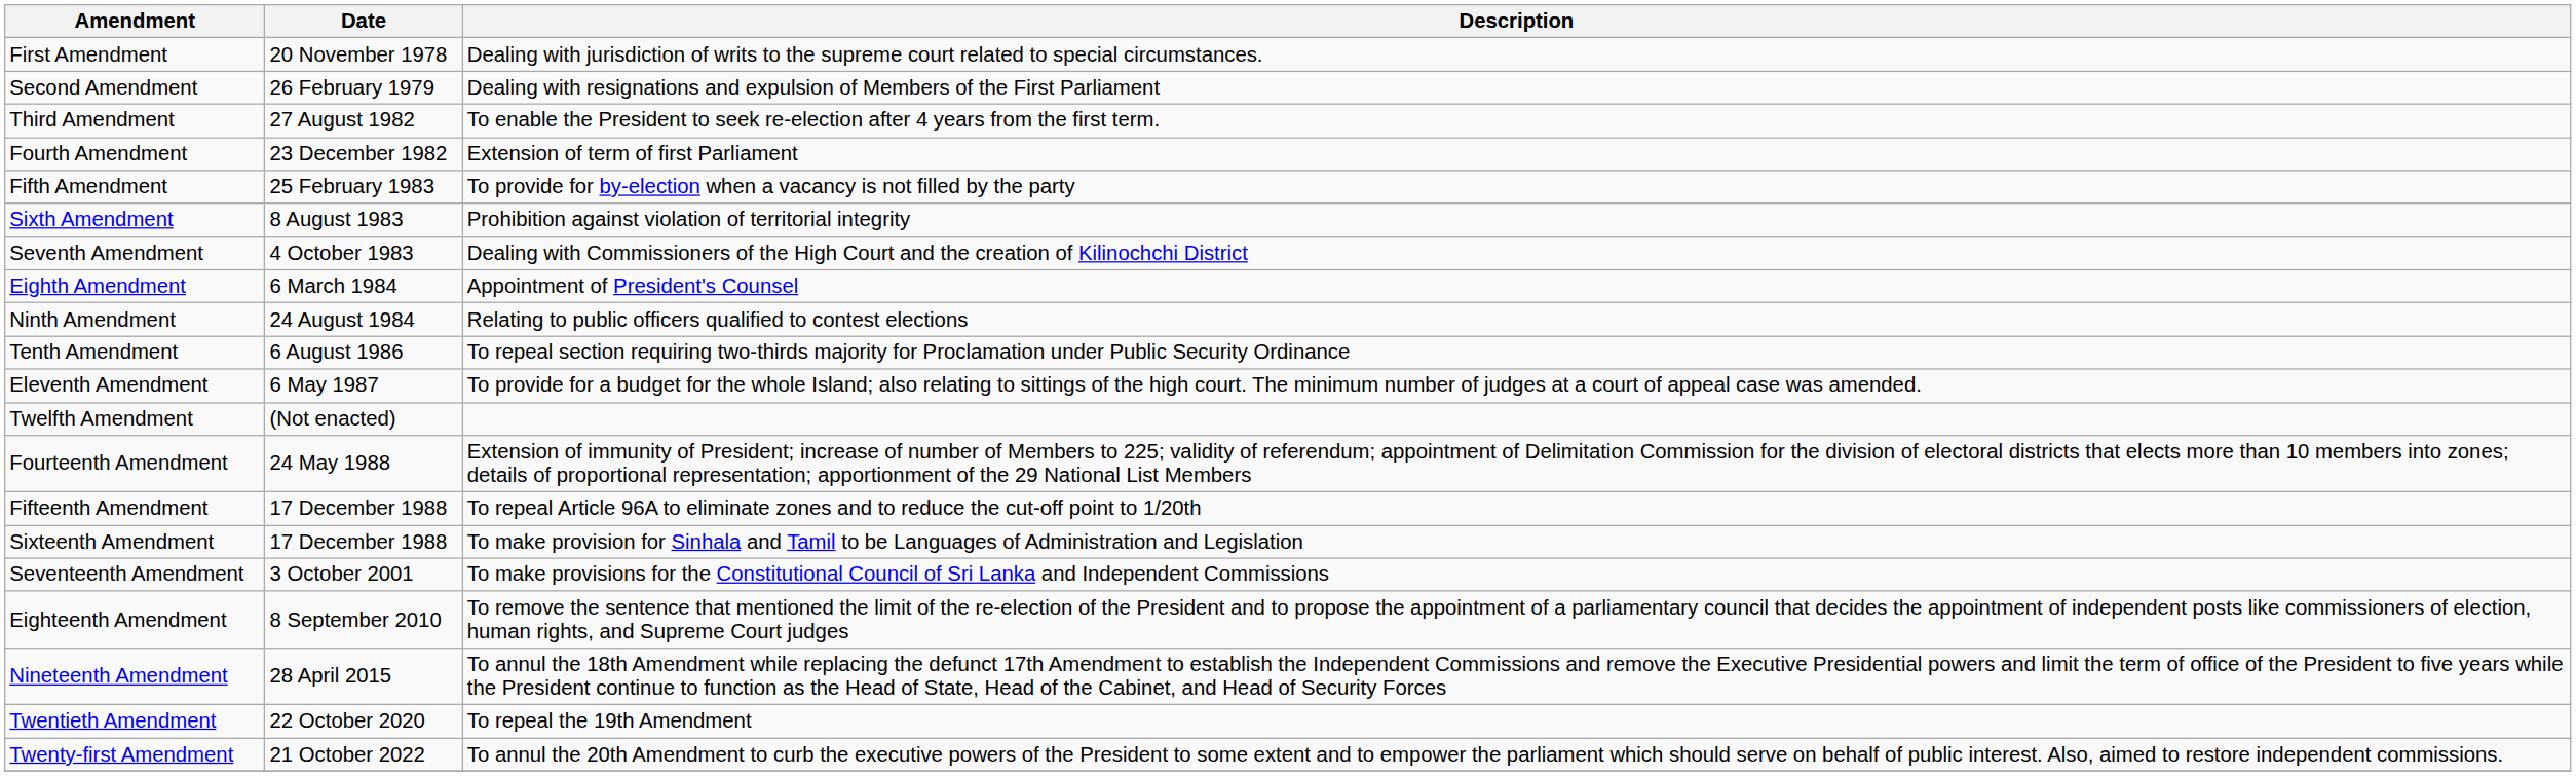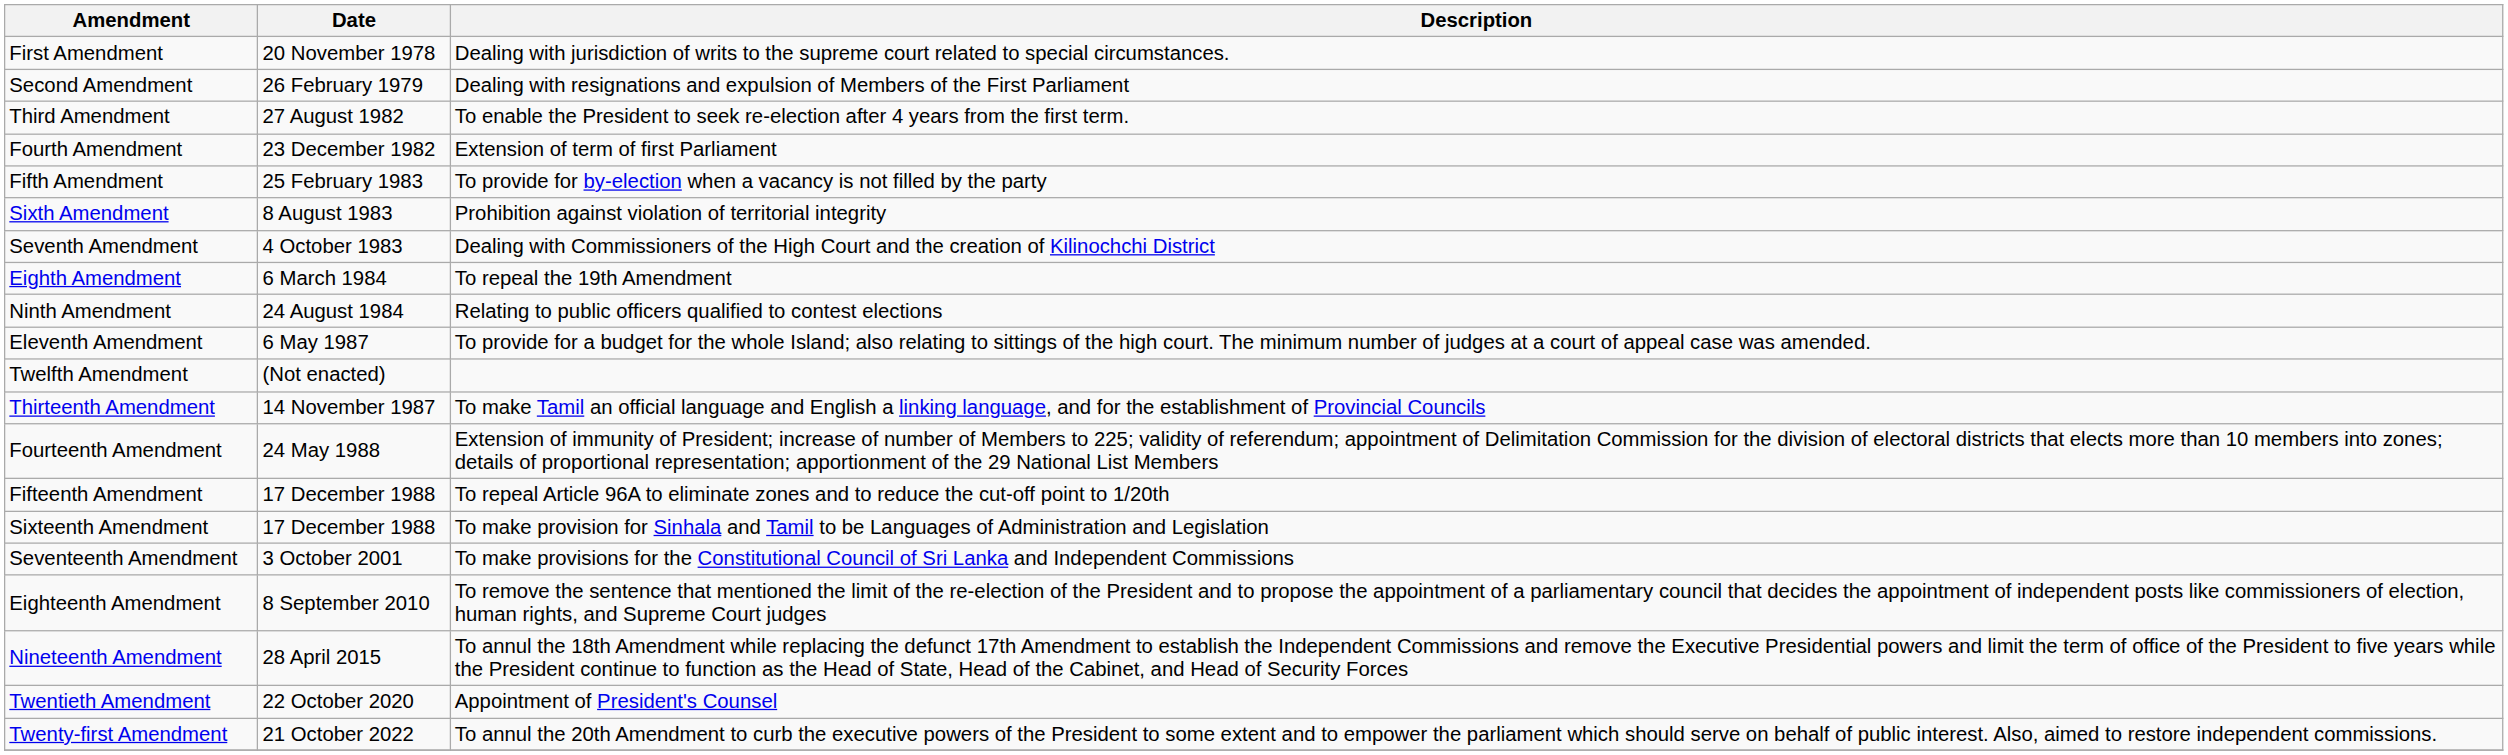 <table class="wikitable sortable">
 <tr>
 <th style="width: 12em;">Amendment</th>
 <th style="width: 9em;">Date</th>
 <th>Description</th>
 </tr>
 <tr>
 <td>First Amendment</td>
 <td>20 November 1978</td>
 <td>Dealing with jurisdiction of writs to the supreme court related to special circumstances.</td>
 </tr>
 <tr>
 <td>Second Amendment</td>
 <td>26 February 1979</td>
 <td>Dealing with resignations and expulsion of Members of the First Parliament</td>
 </tr>
 <tr>
 <td>Third Amendment</td>
 <td>27 August 1982</td>
 <td>To enable the President to seek re-election after 4 years from the first term.</td>
 </tr>
 <tr>
 <td>Fourth Amendment</td>
 <td>23 December 1982</td>
 <td>Extension of term of first Parliament</td>
 </tr>
 <tr>
 <td>Fifth Amendment</td>
 <td>25 February 1983</td>
 <td>To provide for <a href='#'>by-election</a> when a vacancy is not filled by the party</td>
 </tr>
 <tr>
 <td><a href='#'>Sixth Amendment</a></td>
 <td>8 August 1983</td>
 <td>Prohibition against violation of territorial integrity</td>
 </tr>
 <tr>
 <td>Seventh Amendment</td>
 <td>4 October 1983</td>
 <td>Dealing with Commissioners of the High Court and the creation of <a href='#'>Kilinochchi District</a></td>
 </tr>
 <tr>
 <td><a href='#'>Eighth Amendment</a></td>
 <td>6 March 1984</td>
-<td>Appointment of <a href='#'>President's Counsel</a></td>
+<td>To repeal the 19th Amendment</td>
 </tr>
 <tr>
 <td>Ninth Amendment</td>
 <td>24 August 1984</td>
 <td>Relating to public officers qualified to contest elections</td>
-</tr>
-<tr>
-<td>Tenth Amendment</td>
-<td>6 August 1986</td>
-<td>To repeal section requiring two-thirds majority for Proclamation under Public Security Ordinance</td>
 </tr>
 <tr>
 <td>Eleventh Amendment</td>
 <td>6 May 1987</td>
 <td>To provide for a budget for the whole Island; also relating to sittings of the high court. The minimum number of judges at a court of appeal case was amended.</td>
 </tr>
 <tr>
 <td>Twelfth Amendment</td>
 <td>(Not enacted)</td>
 <td></td>
+</tr>
+<tr>
+<td><a href='#'>Thirteenth Amendment</a></td>
+<td>14 November 1987</td>
+<td>To make <a href='#'>Tamil</a> an official language and English a <a href='#'>linking language</a>, and for the establishment of <a href='#'>Provincial Councils</a></td>
 </tr>
 <tr>
 <td>Fourteenth Amendment</td>
 <td>24 May 1988</td>
 <td>Extension of immunity of President; increase of number of Members to 225; validity of referendum; appointment of Delimitation Commission for the division of electoral districts that elects more than 10 members into zones; details of proportional representation; apportionment of the 29 National List Members</td>
 </tr>
 <tr>
 <td>Fifteenth Amendment</td>
 <td>17 December 1988</td>
 <td>To repeal Article 96A to eliminate zones and to reduce the cut-off point to 1/20th</td>
 </tr>
 <tr>
 <td>Sixteenth Amendment</td>
 <td>17 December 1988</td>
 <td>To make provision for <a href='#'>Sinhala</a> and <a href='#'>Tamil</a> to be Languages of Administration and Legislation</td>
 </tr>
 <tr>
 <td>Seventeenth Amendment</td>
 <td>3 October 2001</td>
 <td>To make provisions for the <a href='#'>Constitutional Council of Sri Lanka</a> and Independent Commissions</td>
 </tr>
 <tr>
 <td>Eighteenth Amendment</td>
 <td>8 September 2010</td>
 <td>To remove the sentence that mentioned the limit of the re-election of the President and to propose the appointment of a parliamentary council that decides the appointment of independent posts like commissioners of election, human rights, and Supreme Court judges</td>
 </tr>
 <tr>
 <td><a href='#'>Nineteenth Amendment</a></td>
 <td>28 April 2015</td>
 <td>To annul the 18th Amendment while replacing the defunct 17th Amendment to establish the Independent Commissions and remove the Executive Presidential powers and limit the term of office of the President to five years while the President continue to function as the Head of State, Head of the Cabinet, and Head of Security Forces</td>
 </tr>
 <tr>
 <td Twentieth Amendment to the Constitution of Sri Lanka><a href='#'>Twentieth Amendment</a></td>
 <td>22 October 2020</td>
-<td>To repeal the 19th Amendment</td>
+<td>Appointment of <a href='#'>President's Counsel</a></td>
 </tr>
 <tr>
 <td Twenty-first Amendment to the Constitution of Sri Lanka><a href='#'>Twenty-first Amendment</a></td>
 <td>21 October 2022</td>
 <td>To annul the 20th Amendment to curb the executive powers of the President to some extent and to empower the parliament which should serve on behalf of public interest. Also, aimed to restore independent commissions.</td>
 </tr>
 <tr>
 </tr>
 </table>
